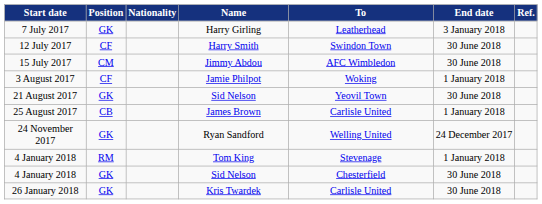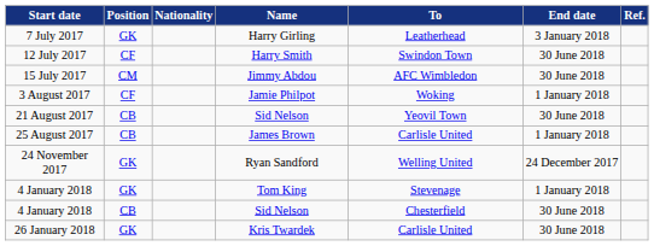 <table class="wikitable"  style="text-align:center; font-size:90%; ">
 <tr>
 <th style="background:#15317E; color:white; width:110px;">Start date</th>
 <th style="background:#15317E; color:white; width:50px;">Position</th>
 <th style="background:#15317E; color:white; width:50px;">Nationality</th>
 <th style="background:#15317E; color:white; width:150px;">Name</th>
 <th style="background:#15317E; color:white; width:200px;">To</th>
 <th style="background:#15317E; color:white; width:110px;">End date</th>
 <th style="background:#15317E; color:white; width:25px;">Ref.</th>
 </tr>
 <tr>
 <td>7 July 2017</td>
 <td><a href='#'>GK</a></td>
 <td></td>
 <td>Harry Girling</td>
 <td><a href='#'>Leatherhead</a></td>
 <td>3 January 2018</td>
 <td></td>
 </tr>
 <tr>
 <td>12 July 2017</td>
 <td><a href='#'>CF</a></td>
 <td></td>
 <td><a href='#'>Harry Smith</a></td>
 <td><a href='#'>Swindon Town</a></td>
 <td>30 June 2018</td>
 <td></td>
 </tr>
 <tr>
 <td>15 July 2017</td>
 <td><a href='#'>CM</a></td>
 <td></td>
 <td><a href='#'>Jimmy Abdou</a></td>
 <td><a href='#'>AFC Wimbledon</a></td>
 <td>30 June 2018</td>
 <td></td>
 </tr>
 <tr>
 <td>3 August 2017</td>
 <td><a href='#'>CF</a></td>
 <td></td>
 <td><a href='#'>Jamie Philpot</a></td>
 <td><a href='#'>Woking</a></td>
 <td>1 January 2018</td>
 <td></td>
 </tr>
 <tr>
 <td>21 August 2017</td>
-<td><a href='#'>GK</a></td>
+<td><a href='#'>CB</a></td>
 <td></td>
 <td><a href='#'>Sid Nelson</a></td>
 <td><a href='#'>Yeovil Town</a></td>
 <td>30 June 2018</td>
 <td></td>
 </tr>
 <tr>
 <td>25 August 2017</td>
 <td><a href='#'>CB</a></td>
 <td></td>
 <td><a href='#'>James Brown</a></td>
 <td><a href='#'>Carlisle United</a></td>
 <td>1 January 2018</td>
 <td></td>
 </tr>
 <tr>
 <td>24 November 2017</td>
 <td><a href='#'>GK</a></td>
 <td></td>
 <td>Ryan Sandford</td>
 <td><a href='#'>Welling United</a></td>
 <td>24 December 2017</td>
 <td></td>
 </tr>
 <tr>
 <td>4 January 2018</td>
-<td><a href='#'>RM</a></td>
+<td><a href='#'>GK</a></td>
 <td></td>
 <td><a href='#'>Tom King</a></td>
 <td><a href='#'>Stevenage</a></td>
 <td>1 January 2018</td>
 <td></td>
 </tr>
 <tr>
 <td>4 January 2018</td>
-<td><a href='#'>GK</a></td>
+<td><a href='#'>CB</a></td>
 <td></td>
 <td><a href='#'>Sid Nelson</a></td>
 <td><a href='#'>Chesterfield</a></td>
 <td>30 June 2018</td>
 <td></td>
 </tr>
 <tr>
 <td>26 January 2018</td>
 <td><a href='#'>GK</a></td>
 <td></td>
 <td><a href='#'>Kris Twardek</a></td>
 <td><a href='#'>Carlisle United</a></td>
 <td>30 June 2018</td>
 <td></td>
 </tr>
 </table>
